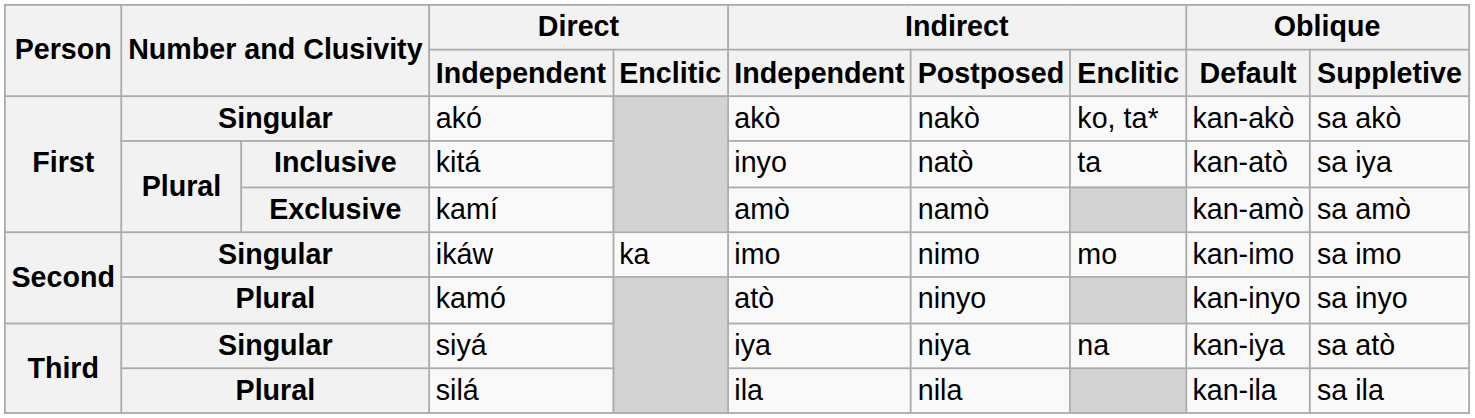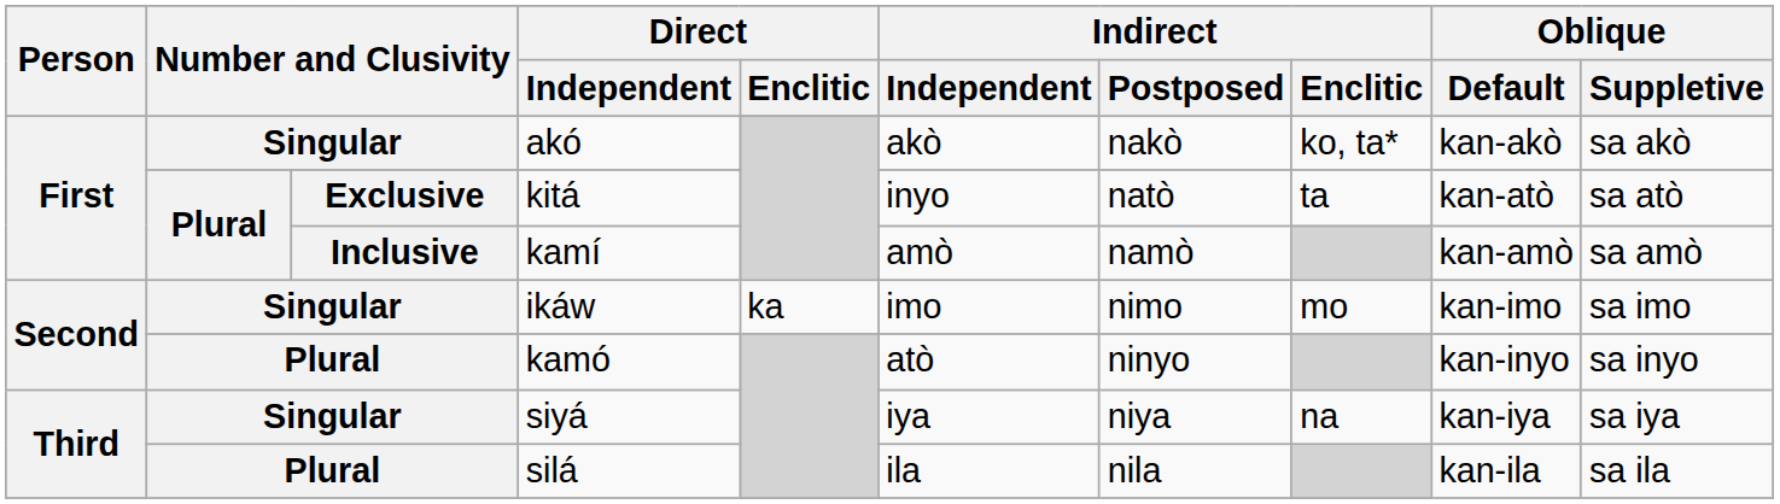 <table class="wikitable">
 <tr>
 <th rowspan="2">Person</th>
 <th colspan="2" rowspan="2">Number and Clusivity</th>
 <th colspan="2">Direct</th>
 <th colspan="3">Indirect</th>
 <th colspan="2">Oblique</th>
 </tr>
 <tr>
 <th>Independent</th>
 <th>Enclitic</th>
 <th>Independent</th>
 <th>Postposed</th>
 <th>Enclitic</th>
 <th>Default</th>
 <th>Suppletive</th>
 </tr>
 <tr>
 <th rowspan="3"><strong>First</strong></th>
 <th colspan="2"><strong>Singular</strong></th>
 <td>akó</td>
 <td rowspan="3" style="background: lightgray;"></td>
 <td>akò</td>
 <td>nakò</td>
 <td>ko, ta*</td>
 <td>kan-akò</td>
 <td>sa akò</td>
 </tr>
 <tr>
 <th rowspan="2"><strong>Plural</strong></th>
-<th>Inclusive</th>
+<th>Exclusive</th>
 <td>kitá</td>
 <td>inyo</td>
 <td>natò</td>
 <td>ta</td>
 <td>kan-atò</td>
-<td>sa iya</td>
+<td>sa atò</td>
 </tr>
 <tr>
-<th>Exclusive</th>
+<th>Inclusive</th>
 <td>kamí</td>
 <td>amò</td>
 <td>namò</td>
 <td style="background: lightgray;"></td>
 <td>kan-amò</td>
 <td>sa amò</td>
 </tr>
 <tr>
 <th rowspan="2"><strong>Second</strong></th>
 <th colspan="2"><strong>Singular</strong></th>
 <td>ikáw</td>
 <td>ka</td>
 <td>imo</td>
 <td>nimo</td>
 <td>mo</td>
 <td>kan-imo</td>
 <td>sa imo</td>
 </tr>
 <tr>
 <th colspan="2"><strong>Plural</strong></th>
 <td>kamó</td>
 <td rowspan="3" style="background: lightgray;"></td>
 <td>atò</td>
 <td>ninyo</td>
 <td style="background: lightgray;"></td>
 <td>kan-inyo</td>
 <td>sa inyo</td>
 </tr>
 <tr>
 <th rowspan="2"><strong>Third</strong></th>
 <th colspan="2"><strong>Singular</strong></th>
 <td>siyá</td>
 <td>iya</td>
 <td>niya</td>
 <td>na</td>
 <td>kan-iya</td>
-<td>sa atò</td>
+<td>sa iya</td>
 </tr>
 <tr>
 <th colspan="2"><strong>Plural</strong></th>
 <td>silá</td>
 <td>ila</td>
 <td>nila</td>
 <td style="background: lightgray;"></td>
 <td>kan-ila</td>
 <td>sa ila</td>
 </tr>
 </table>
